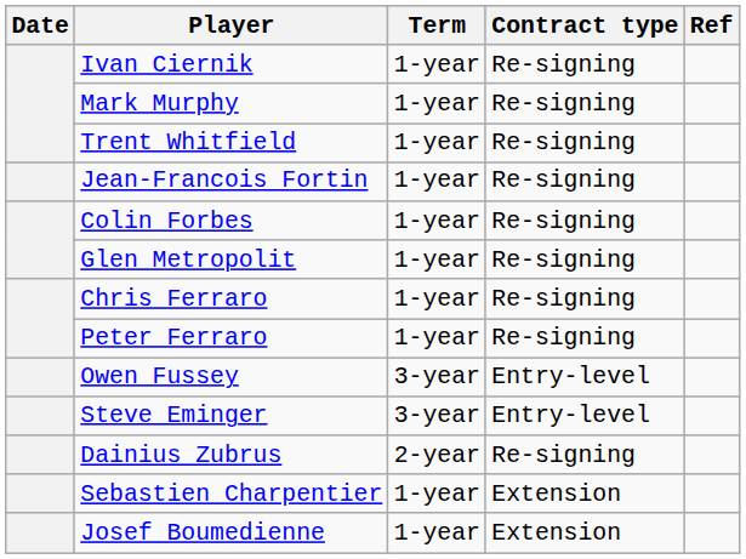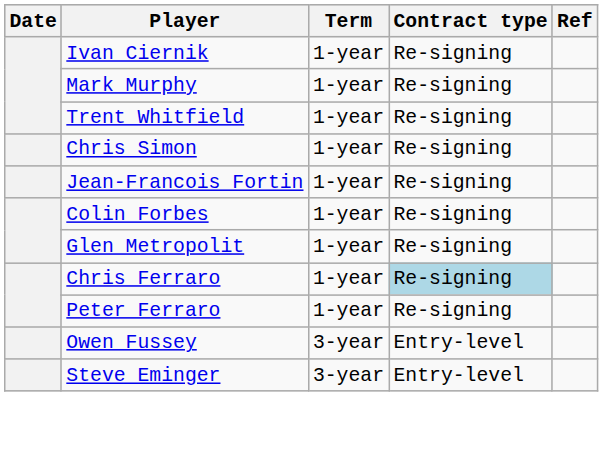 <table class="wikitable plainrowheaders">
 <tr style="background:#ddd; text-align:center;">
 <th>Date</th>
 <th>Player</th>
 <th>Term</th>
 <th>Contract type</th>
 <th>Ref</th>
 </tr>
 <tr>
 <th scope="row" rowspan=3></th>
 <td><a href='#'>Ivan Ciernik</a></td>
 <td>1-year</td>
 <td>Re-signing</td>
 <td></td>
 </tr>
 <tr>
 <td><a href='#'>Mark Murphy</a></td>
 <td>1-year</td>
 <td>Re-signing</td>
 <td></td>
 </tr>
 <tr>
 <td><a href='#'>Trent Whitfield</a></td>
 <td>1-year</td>
 <td>Re-signing</td>
 <td></td>
 </tr>
 <tr>
 <th scope="row"></th>
+<td><a href='#'>Chris Simon</a></td>
+<td>1-year</td>
+<td>Re-signing</td>
+<td></td>
+</tr>
+<tr>
+<th scope="row"></th>
 <td><a href='#'>Jean-Francois Fortin</a></td>
 <td>1-year</td>
 <td>Re-signing</td>
 <td></td>
 </tr>
 <tr>
 <th scope="row" rowspan=2></th>
 <td><a href='#'>Colin Forbes</a></td>
 <td>1-year</td>
 <td>Re-signing</td>
 <td></td>
 </tr>
 <tr>
 <td><a href='#'>Glen Metropolit</a></td>
 <td>1-year</td>
 <td>Re-signing</td>
 <td></td>
 </tr>
 <tr>
 <th scope="row" rowspan=2></th>
 <td><a href='#'>Chris Ferraro</a></td>
 <td>1-year</td>
-<td>Re-signing</td>
+<td style="background: lightblue;">Re-signing</td>
 <td></td>
 </tr>
 <tr>
 <td><a href='#'>Peter Ferraro</a></td>
 <td>1-year</td>
 <td>Re-signing</td>
 <td></td>
 </tr>
 <tr>
 <th scope="row"></th>
 <td><a href='#'>Owen Fussey</a></td>
 <td>3-year</td>
 <td>Entry-level</td>
 <td></td>
 </tr>
 <tr>
 <th scope="row"></th>
 <td><a href='#'>Steve Eminger</a></td>
 <td>3-year</td>
 <td>Entry-level</td>
 <td></td>
 </tr>
-<tr>
-<th scope="row"></th>
-<td><a href='#'>Dainius Zubrus</a></td>
-<td>2-year</td>
-<td>Re-signing</td>
-<td></td>
-</tr>
-<tr>
-<th scope="row"></th>
-<td><a href='#'>Sebastien Charpentier</a></td>
-<td>1-year</td>
-<td>Extension</td>
-<td></td>
-</tr>
-<tr>
-<th scope="row"></th>
-<td><a href='#'>Josef Boumedienne</a></td>
-<td>1-year</td>
-<td>Extension</td>
-<td></td>
-</tr>
 </table>
